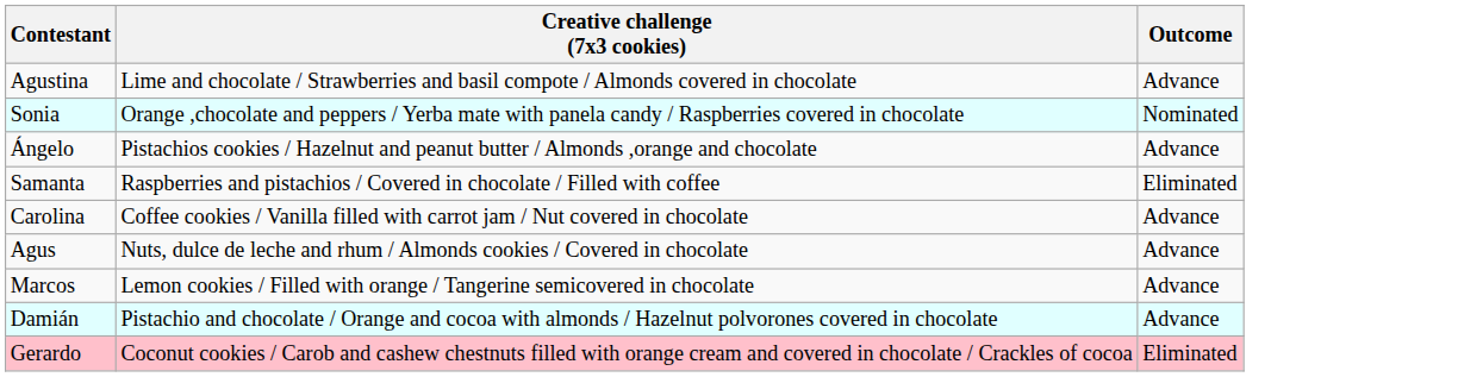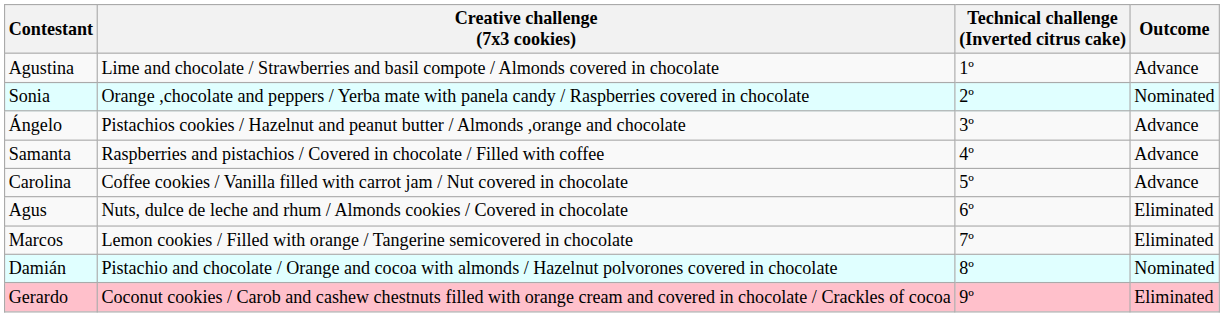 <table class="wikitable">
 <tr>
 <th>Contestant</th>
 <th>Creative challenge<br>(7x3 cookies)</th>
+<th>Technical challenge<br>(Inverted citrus cake)</th>
 <th>Outcome</th>
 </tr>
 <tr>
 <td>Agustina</td>
 <td>Lime and chocolate / Strawberries and basil compote / Almonds covered in chocolate</td>
+<td>1º</td>
 <td>Advance</td>
 </tr>
 <tr style="background:#e0ffff">
 <td>Sonia</td>
 <td>Orange ,chocolate and peppers / Yerba mate with panela candy / Raspberries covered in chocolate</td>
+<td>2º</td>
 <td>Nominated</td>
 </tr>
 <tr>
 <td>Ángelo</td>
 <td>Pistachios cookies / Hazelnut and peanut butter / Almonds ,orange and chocolate</td>
+<td>3º</td>
 <td>Advance</td>
 </tr>
 <tr>
 <td>Samanta</td>
 <td>Raspberries and pistachios / Covered in chocolate / Filled with coffee</td>
-<td>Eliminated</td>
+<td>4º</td>
+<td>Advance</td>
 </tr>
 <tr>
 <td>Carolina</td>
 <td>Coffee cookies / Vanilla filled with carrot jam / Nut covered in chocolate</td>
+<td>5º</td>
 <td>Advance</td>
 </tr>
 <tr>
 <td>Agus</td>
 <td>Nuts, dulce de leche and rhum / Almonds cookies / Covered in chocolate</td>
-<td>Advance</td>
+<td>6º</td>
+<td>Eliminated</td>
 </tr>
 <tr>
 <td>Marcos</td>
 <td>Lemon cookies / Filled with orange / Tangerine semicovered in chocolate</td>
-<td>Advance</td>
+<td>7º</td>
+<td>Eliminated</td>
 </tr>
 <tr style="background:#e0ffff">
 <td>Damián</td>
 <td>Pistachio and chocolate / Orange and cocoa with almonds / Hazelnut polvorones covered in chocolate</td>
-<td>Advance</td>
+<td>8º</td>
+<td>Nominated</td>
 </tr>
 <tr style="background:pink">
 <td>Gerardo</td>
 <td>Coconut cookies / Carob and cashew chestnuts filled with orange cream and covered in chocolate / Crackles of cocoa</td>
+<td>9º</td>
 <td>Eliminated</td>
 </tr>
 </table>
